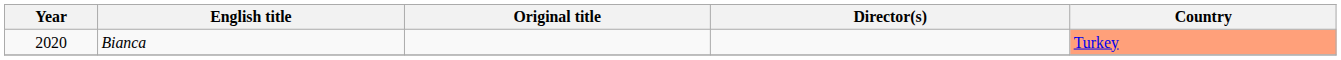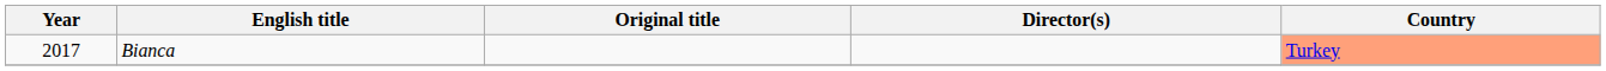 <table class="sortable wikitable" width="85%" cellpadding="5">
 <tr>
 <th width="7%">Year</th>
 <th width="23%">English title</th>
 <th width="23%">Original title</th>
 <th width="27%">Director(s)</th>
 <th width="20%">Country</th>
 </tr>
 <tr>
-<td style="text-align:center;">2020</td>
+<td style="text-align:center;">2017</td>
 <td><em>Bianca</em> </td>
 <td></td>
 <td></td>
 <td style="background: lightsalmon;"><a href='#'>Turkey</a></td>
 </tr>
 <tr>
 </tr>
 </table>
